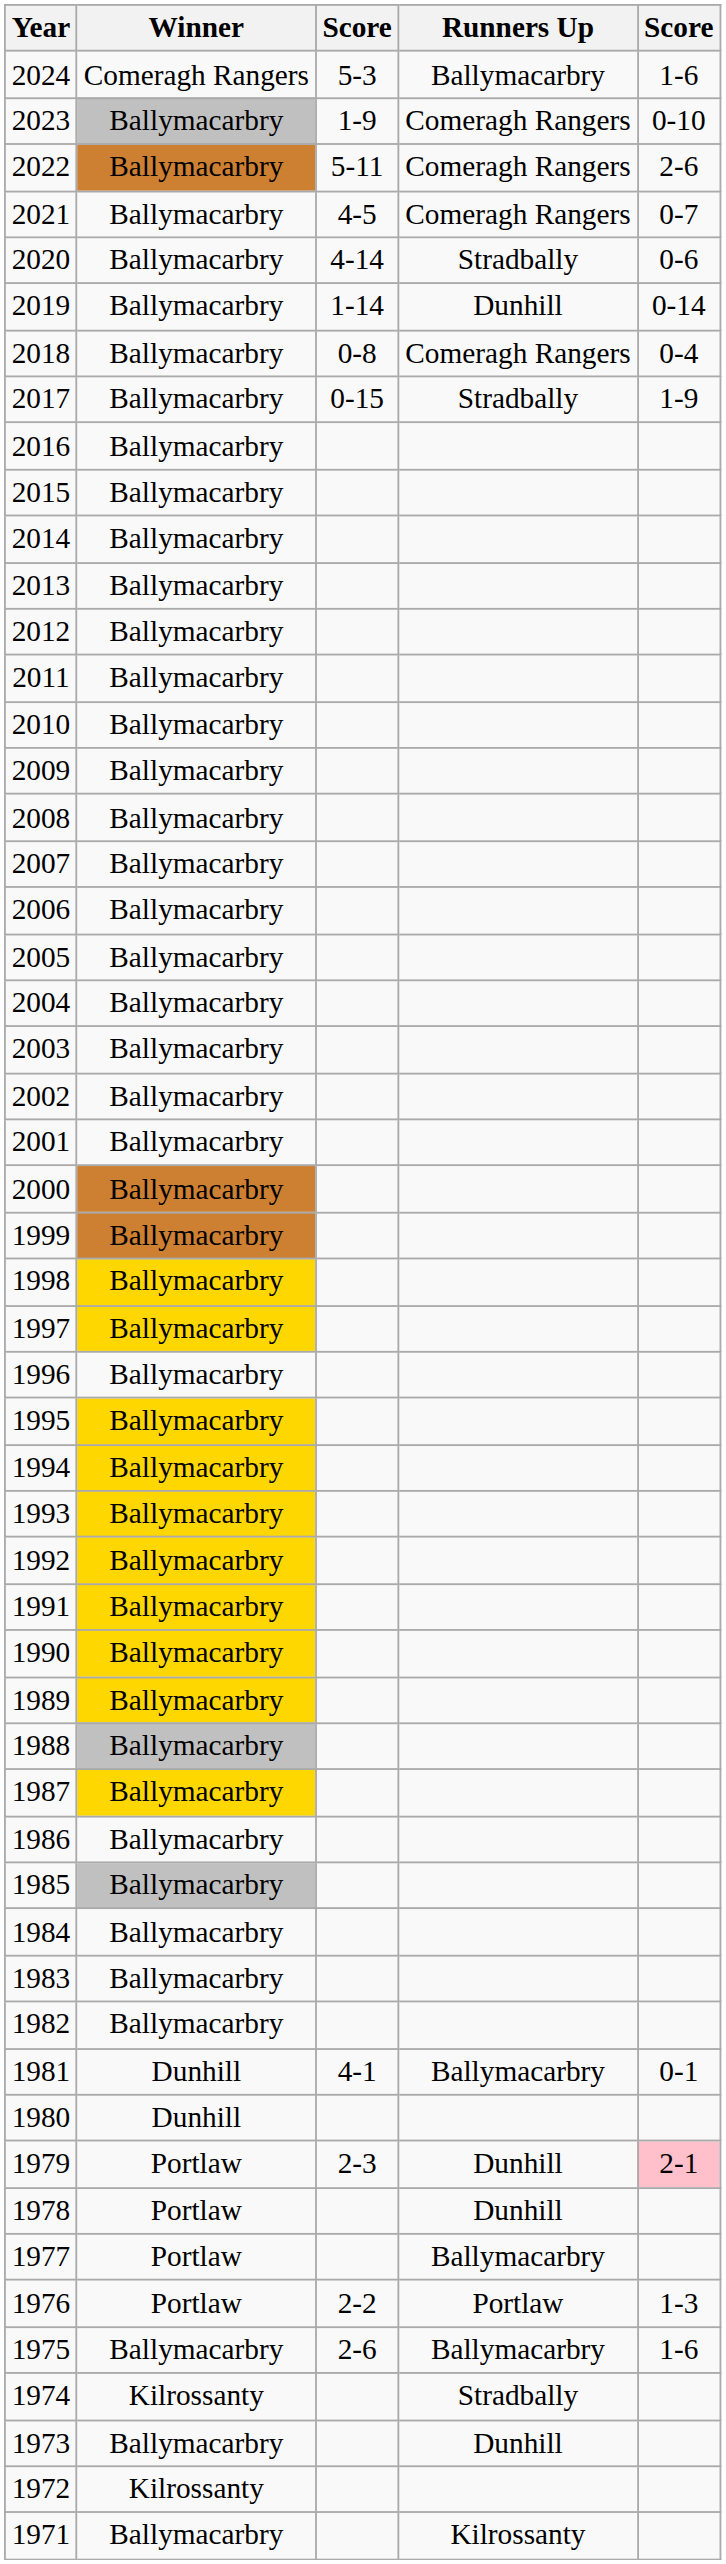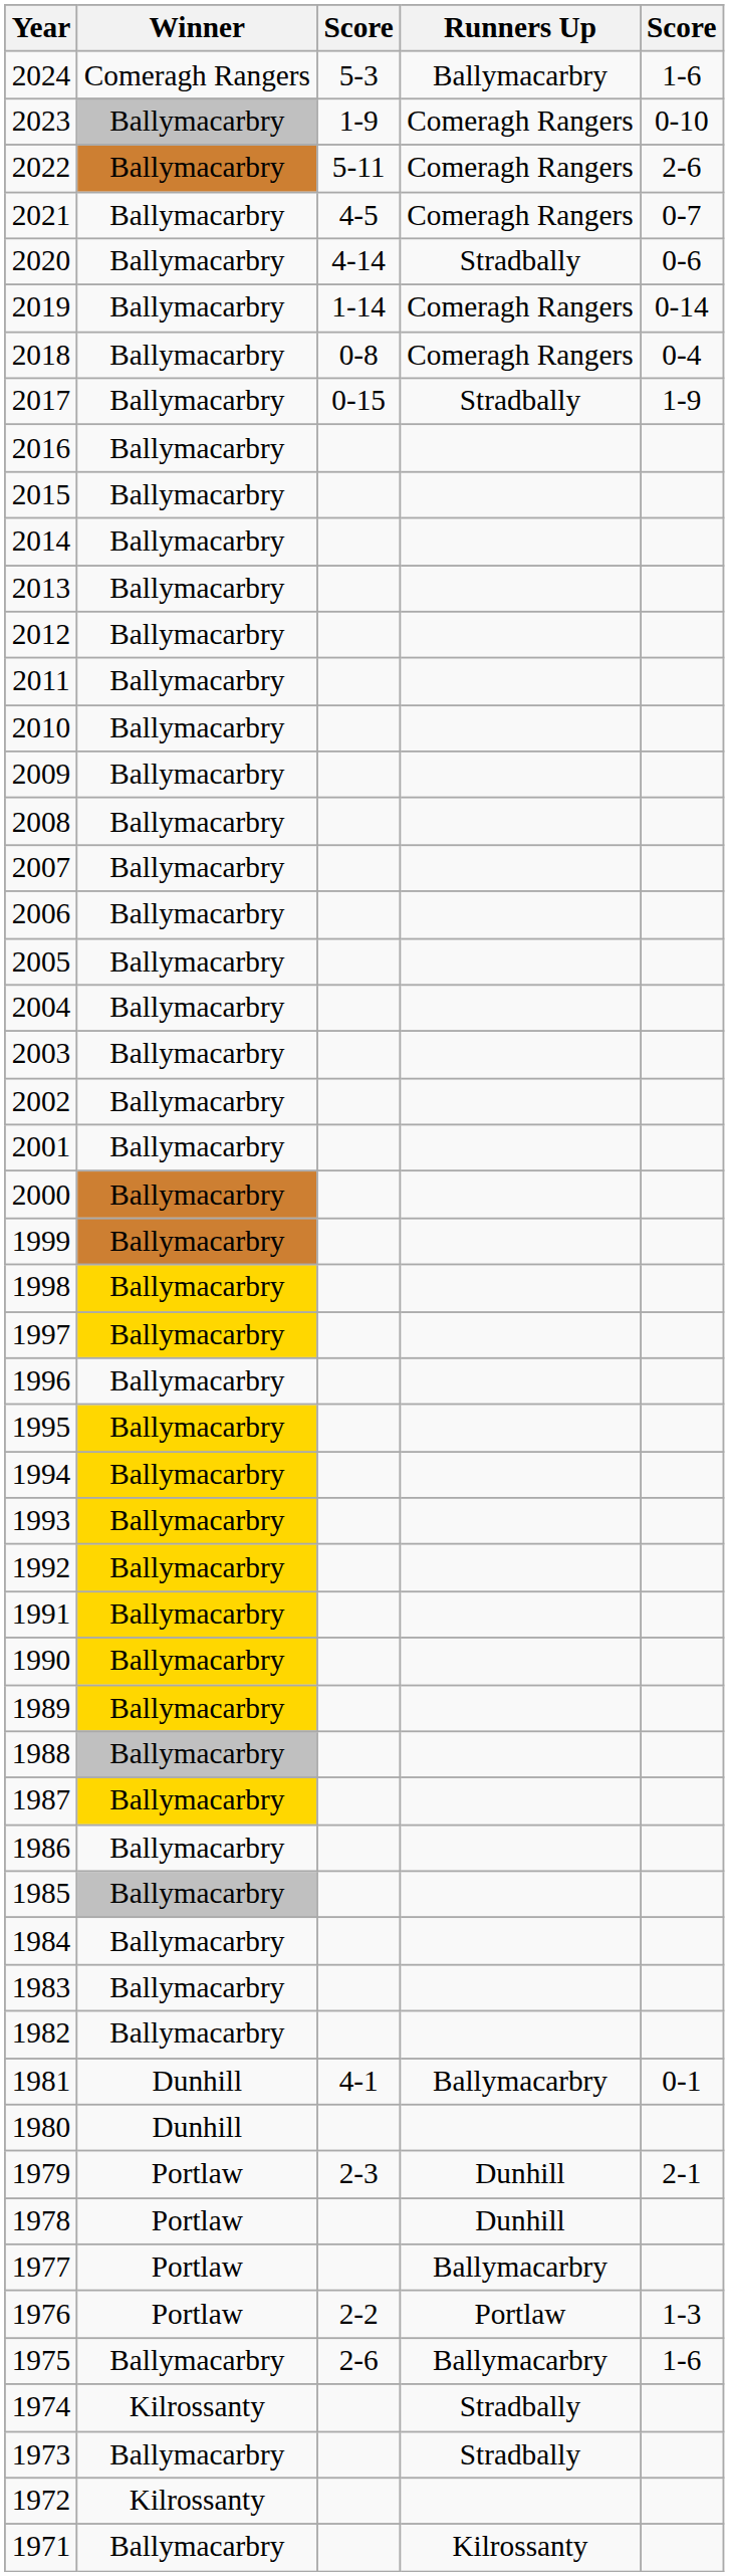 <table class="wikitable sortable" style="text-align:center;">
 <tr>
 <th>Year</th>
 <th>Winner</th>
 <th>Score</th>
 <th>Runners Up</th>
 <th>Score</th>
 </tr>
 <tr>
 <td>2024</td>
 <td>Comeragh Rangers</td>
 <td>5-3</td>
 <td>Ballymacarbry</td>
 <td>1-6</td>
 </tr>
 <tr>
 <td>2023</td>
 <td style="background-color:#C0C0C0">Ballymacarbry</td>
 <td>1-9</td>
 <td>Comeragh Rangers</td>
 <td>0-10</td>
 </tr>
 <tr>
 <td>2022</td>
 <td style="background-color:#CD7F32">Ballymacarbry</td>
 <td>5-11</td>
 <td>Comeragh Rangers</td>
 <td>2-6</td>
 </tr>
 <tr>
 <td>2021</td>
 <td>Ballymacarbry</td>
 <td>4-5</td>
 <td>Comeragh Rangers</td>
 <td>0-7</td>
 </tr>
 <tr>
 <td>2020</td>
 <td>Ballymacarbry</td>
 <td>4-14</td>
 <td>Stradbally</td>
 <td>0-6</td>
 </tr>
 <tr>
 <td>2019</td>
 <td>Ballymacarbry</td>
 <td>1-14</td>
-<td>Dunhill</td>
+<td>Comeragh Rangers</td>
 <td>0-14</td>
 </tr>
 <tr>
 <td>2018</td>
 <td>Ballymacarbry</td>
 <td>0-8</td>
 <td>Comeragh Rangers</td>
 <td>0-4</td>
 </tr>
 <tr>
 <td>2017</td>
 <td>Ballymacarbry</td>
 <td>0-15</td>
 <td>Stradbally</td>
 <td>1-9</td>
 </tr>
 <tr>
 <td>2016</td>
 <td>Ballymacarbry</td>
 <td></td>
 <td></td>
 <td></td>
 </tr>
 <tr>
 <td>2015</td>
 <td>Ballymacarbry</td>
 <td></td>
 <td></td>
 <td></td>
 </tr>
 <tr>
 <td>2014</td>
 <td>Ballymacarbry</td>
 <td></td>
 <td></td>
 <td></td>
 </tr>
 <tr>
 <td>2013</td>
 <td>Ballymacarbry</td>
 <td></td>
 <td></td>
 <td></td>
 </tr>
 <tr>
 <td>2012</td>
 <td>Ballymacarbry</td>
 <td></td>
 <td></td>
 <td></td>
 </tr>
 <tr>
 <td>2011</td>
 <td>Ballymacarbry</td>
 <td></td>
 <td></td>
 <td></td>
 </tr>
 <tr>
 <td>2010</td>
 <td>Ballymacarbry</td>
 <td></td>
 <td></td>
 <td></td>
 </tr>
 <tr>
 <td>2009</td>
 <td>Ballymacarbry</td>
 <td></td>
 <td></td>
 <td></td>
 </tr>
 <tr>
 <td>2008</td>
 <td>Ballymacarbry</td>
 <td></td>
 <td></td>
 <td></td>
 </tr>
 <tr>
 <td>2007</td>
 <td>Ballymacarbry</td>
 <td></td>
 <td></td>
 <td></td>
 </tr>
 <tr>
 <td>2006</td>
 <td>Ballymacarbry</td>
 <td></td>
 <td></td>
 <td></td>
 </tr>
 <tr>
 <td>2005</td>
 <td>Ballymacarbry</td>
 <td></td>
 <td></td>
 <td></td>
 </tr>
 <tr>
 <td>2004</td>
 <td>Ballymacarbry</td>
 <td></td>
 <td></td>
 <td></td>
 </tr>
 <tr>
 <td>2003</td>
 <td>Ballymacarbry</td>
 <td></td>
 <td></td>
 <td></td>
 </tr>
 <tr>
 <td>2002</td>
 <td>Ballymacarbry</td>
 <td></td>
 <td></td>
 <td></td>
 </tr>
 <tr>
 <td>2001</td>
 <td>Ballymacarbry</td>
 <td></td>
 <td></td>
 <td></td>
 </tr>
 <tr>
 <td>2000</td>
 <td style="background-color:#CD7F32">Ballymacarbry</td>
 <td></td>
 <td></td>
 <td></td>
 </tr>
 <tr>
 <td>1999</td>
 <td style="background-color:#CD7F32">Ballymacarbry</td>
 <td></td>
 <td></td>
 <td></td>
 </tr>
 <tr>
 <td>1998</td>
 <td style="background-color:#FFD700">Ballymacarbry</td>
 <td></td>
 <td></td>
 <td></td>
 </tr>
 <tr>
 <td>1997</td>
 <td style="background-color:#FFD700">Ballymacarbry</td>
 <td></td>
 <td></td>
 <td></td>
 </tr>
 <tr>
 <td>1996</td>
 <td>Ballymacarbry</td>
 <td></td>
 <td></td>
 <td></td>
 </tr>
 <tr>
 <td>1995</td>
 <td style="background-color:#FFD700">Ballymacarbry</td>
 <td></td>
 <td></td>
 <td></td>
 </tr>
 <tr>
 <td>1994</td>
 <td style="background-color:#FFD700">Ballymacarbry</td>
 <td></td>
 <td></td>
 <td></td>
 </tr>
 <tr>
 <td>1993</td>
 <td style="background-color:#FFD700">Ballymacarbry</td>
 <td></td>
 <td></td>
 <td></td>
 </tr>
 <tr>
 <td>1992</td>
 <td style="background-color:#FFD700">Ballymacarbry</td>
 <td></td>
 <td></td>
 <td></td>
 </tr>
 <tr>
 <td>1991</td>
 <td style="background-color:#FFD700">Ballymacarbry</td>
 <td></td>
 <td></td>
 <td></td>
 </tr>
 <tr>
 <td>1990</td>
 <td style="background-color:#FFD700">Ballymacarbry</td>
 <td></td>
 <td></td>
 <td></td>
 </tr>
 <tr>
 <td>1989</td>
 <td style="background-color:#FFD700">Ballymacarbry</td>
 <td></td>
 <td></td>
 <td></td>
 </tr>
 <tr>
 <td>1988</td>
 <td style="background-color:#C0C0C0">Ballymacarbry</td>
 <td></td>
 <td></td>
 <td></td>
 </tr>
 <tr>
 <td>1987</td>
 <td style="background-color:#FFD700">Ballymacarbry</td>
 <td></td>
 <td></td>
 <td></td>
 </tr>
 <tr>
 <td>1986</td>
 <td>Ballymacarbry</td>
 <td></td>
 <td></td>
 <td></td>
 </tr>
 <tr>
 <td>1985</td>
 <td style="background-color:#C0C0C0">Ballymacarbry</td>
 <td></td>
 <td></td>
 <td></td>
 </tr>
 <tr>
 <td>1984</td>
 <td>Ballymacarbry</td>
 <td></td>
 <td></td>
 <td></td>
 </tr>
 <tr>
 <td>1983</td>
 <td>Ballymacarbry</td>
 <td></td>
 <td></td>
 <td></td>
 </tr>
 <tr>
 <td>1982</td>
 <td>Ballymacarbry</td>
 <td></td>
 <td></td>
 <td></td>
 </tr>
 <tr>
 <td>1981</td>
 <td>Dunhill</td>
 <td>4-1</td>
 <td>Ballymacarbry</td>
 <td>0-1</td>
 </tr>
 <tr>
 <td>1980</td>
 <td>Dunhill</td>
 <td></td>
 <td></td>
 <td></td>
 </tr>
 <tr>
 <td>1979</td>
 <td>Portlaw</td>
 <td>2-3</td>
 <td>Dunhill</td>
-<td style="background: pink;">2-1</td>
+<td>2-1</td>
 </tr>
 <tr>
 <td>1978</td>
 <td>Portlaw</td>
 <td></td>
 <td>Dunhill</td>
 <td></td>
 </tr>
 <tr>
 <td>1977</td>
 <td>Portlaw</td>
 <td></td>
 <td>Ballymacarbry</td>
 <td></td>
 </tr>
 <tr>
 <td>1976</td>
 <td>Portlaw</td>
 <td>2-2</td>
 <td>Portlaw</td>
 <td>1-3</td>
 </tr>
 <tr>
 <td>1975</td>
 <td>Ballymacarbry</td>
 <td>2-6</td>
 <td>Ballymacarbry</td>
 <td>1-6</td>
 </tr>
 <tr>
 <td>1974</td>
 <td>Kilrossanty</td>
 <td></td>
 <td>Stradbally</td>
 <td></td>
 </tr>
 <tr>
 <td>1973</td>
 <td>Ballymacarbry</td>
 <td></td>
-<td>Dunhill</td>
+<td>Stradbally</td>
 <td></td>
 </tr>
 <tr>
 <td>1972</td>
 <td>Kilrossanty</td>
 <td></td>
 <td></td>
 <td></td>
 </tr>
 <tr>
 <td>1971</td>
 <td>Ballymacarbry</td>
 <td></td>
 <td>Kilrossanty</td>
 <td></td>
 </tr>
 </table>
